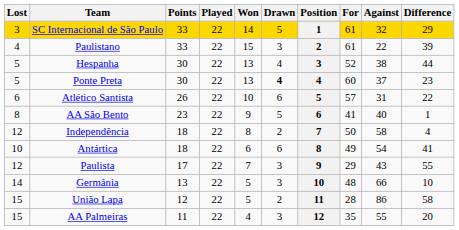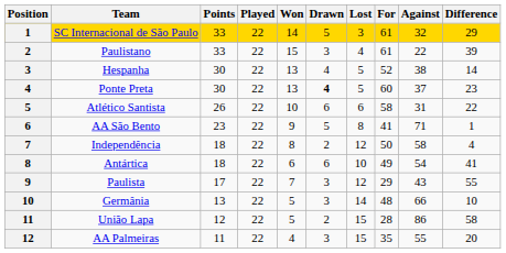 <table class="wikitable" style="text-align:center">
 <tr>
-<th>Lost</th>
+<th>Position</th>
 <th>Team</th>
 <th>Points</th>
 <th>Played</th>
 <th>Won</th>
 <th>Drawn</th>
-<th>Position</th>
+<th>Lost</th>
 <th>For</th>
 <th>Against</th>
 <th>Difference</th>
 </tr>
 <tr style="background: gold;">
-<td>3</td>
+<th>1</th>
 <td><a href='#'>SC Internacional de São Paulo</a></td>
 <td>33</td>
 <td>22</td>
 <td>14</td>
 <td>5</td>
-<th>1</th>
+<td>3</td>
 <td>61</td>
 <td>32</td>
 <td>29</td>
 </tr>
 <tr>
-<td>4</td>
+<th>2</th>
 <td><a href='#'>Paulistano</a></td>
 <td>33</td>
 <td>22</td>
 <td>15</td>
 <td>3</td>
-<th>2</th>
+<td>4</td>
 <td>61</td>
 <td>22</td>
 <td>39</td>
 </tr>
 <tr>
-<td>5</td>
+<th>3</th>
 <td><a href='#'>Hespanha</a></td>
 <td>30</td>
 <td>22</td>
 <td>13</td>
 <td>4</td>
-<th>3</th>
+<td>5</td>
 <td>52</td>
 <td>38</td>
-<td>44</td>
+<td>14</td>
 </tr>
 <tr>
-<td>5</td>
+<th>4</th>
 <td><a href='#'>Ponte Preta</a></td>
 <td>30</td>
 <td>22</td>
 <td>13</td>
 <td><strong>4</strong></td>
-<th>4</th>
+<td>5</td>
 <td>60</td>
 <td>37</td>
 <td>23</td>
 </tr>
 <tr>
-<td>6</td>
+<th>5</th>
 <td><a href='#'>Atlético Santista</a></td>
 <td>26</td>
 <td>22</td>
 <td>10</td>
 <td>6</td>
-<th>5</th>
-<td>57</td>
+<td>6</td>
+<td>58</td>
 <td>31</td>
 <td>22</td>
 </tr>
 <tr>
-<td>8</td>
+<th>6</th>
 <td><a href='#'>AA São Bento</a></td>
 <td>23</td>
 <td>22</td>
 <td>9</td>
 <td>5</td>
-<th>6</th>
+<td>8</td>
 <td>41</td>
-<td>40</td>
+<td>71</td>
 <td>1</td>
 </tr>
 <tr>
-<td>12</td>
+<th>7</th>
 <td><a href='#'>Independência</a></td>
 <td>18</td>
 <td>22</td>
 <td>8</td>
 <td>2</td>
-<th>7</th>
+<td>12</td>
 <td>50</td>
 <td>58</td>
 <td>4</td>
 </tr>
 <tr>
-<td>10</td>
+<th>8</th>
 <td><a href='#'>Antártica</a></td>
 <td>18</td>
 <td>22</td>
 <td>6</td>
 <td>6</td>
-<th>8</th>
+<td>10</td>
 <td>49</td>
 <td>54</td>
 <td>41</td>
 </tr>
 <tr>
-<td>12</td>
+<th>9</th>
 <td><a href='#'>Paulista</a></td>
 <td>17</td>
 <td>22</td>
 <td>7</td>
 <td>3</td>
-<th>9</th>
+<td>12</td>
 <td>29</td>
 <td>43</td>
 <td>55</td>
 </tr>
 <tr>
-<td>14</td>
+<th>10</th>
 <td><a href='#'>Germânia</a></td>
 <td>13</td>
 <td>22</td>
 <td>5</td>
 <td>3</td>
-<th>10</th>
+<td>14</td>
 <td>48</td>
 <td>66</td>
 <td>10</td>
 </tr>
 <tr>
-<td>15</td>
+<th>11</th>
 <td><a href='#'>União Lapa</a></td>
 <td>12</td>
 <td>22</td>
 <td>5</td>
 <td>2</td>
-<th>11</th>
+<td>15</td>
 <td>28</td>
 <td>86</td>
 <td>58</td>
 </tr>
 <tr>
-<td>15</td>
+<th>12</th>
 <td><a href='#'>AA Palmeiras</a></td>
 <td>11</td>
 <td>22</td>
 <td>4</td>
 <td>3</td>
-<th>12</th>
+<td>15</td>
 <td>35</td>
 <td>55</td>
 <td>20</td>
 </tr>
 </table>
